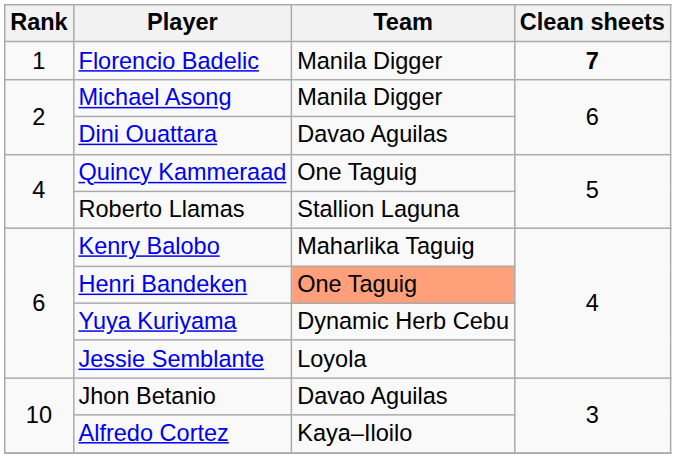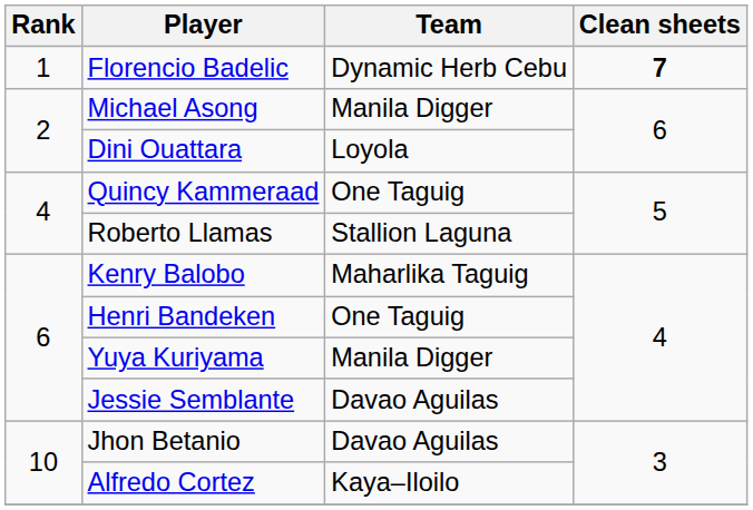 <table class="wikitable">
 <tr>
 <th>Rank</th>
 <th>Player</th>
 <th>Team</th>
 <th>Clean sheets</th>
 </tr>
 <tr>
 <td rowspan="1" style="text-align:center;">1</td>
 <td> <a href='#'>Florencio Badelic</a></td>
-<td>Manila Digger</td>
+<td>Dynamic Herb Cebu</td>
 <td rowspan="1" style="text-align:center;"><strong>7</strong></td>
 </tr>
 <tr>
 <td rowspan="2" style="text-align:center;">2</td>
 <td> <a href='#'>Michael Asong</a></td>
 <td>Manila Digger</td>
 <td rowspan="2" style="text-align:center;">6</td>
 </tr>
 <tr>
 <td> <a href='#'>Dini Ouattara</a></td>
-<td>Davao Aguilas</td>
+<td>Loyola</td>
 </tr>
 <tr>
 <td rowspan="2" style="text-align:center;">4</td>
 <td> <a href='#'>Quincy Kammeraad</a></td>
 <td>One Taguig</td>
 <td rowspan="2" style="text-align:center;">5</td>
 </tr>
 <tr>
 <td> Roberto Llamas</td>
 <td>Stallion Laguna</td>
 </tr>
 <tr>
 <td rowspan="4" style="text-align:center;">6</td>
 <td> <a href='#'>Kenry Balobo</a></td>
 <td>Maharlika Taguig</td>
 <td rowspan="4" style="text-align:center;">4</td>
 </tr>
 <tr>
 <td> <a href='#'>Henri Bandeken</a></td>
-<td style="background: lightsalmon;">One Taguig</td>
+<td>One Taguig</td>
 </tr>
 <tr>
 <td> <a href='#'>Yuya Kuriyama</a></td>
-<td>Dynamic Herb Cebu</td>
+<td>Manila Digger</td>
 </tr>
 <tr>
 <td> <a href='#'>Jessie Semblante</a></td>
-<td>Loyola</td>
+<td>Davao Aguilas</td>
 </tr>
 <tr>
 <td rowspan="2" style="text-align:center;">10</td>
 <td> Jhon Betanio</td>
 <td>Davao Aguilas</td>
 <td rowspan="2" style="text-align:center;">3</td>
 </tr>
 <tr>
 <td> <a href='#'>Alfredo Cortez</a></td>
 <td>Kaya–Iloilo</td>
 </tr>
 <tr>
 </tr>
 </table>
